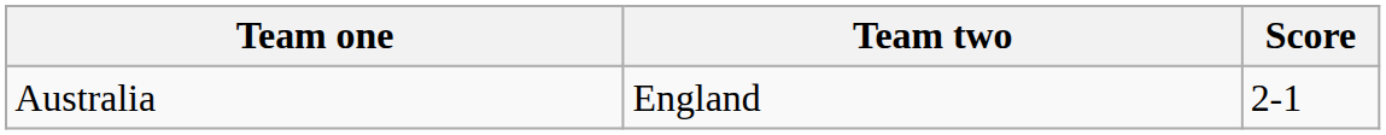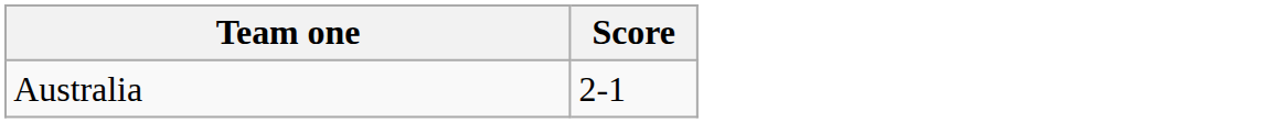 <table class="wikitable">
 <tr>
 <th width=250>Team one</th>
-<th width=250>Team two</th>
 <th width=50>Score</th>
 </tr>
 <tr>
 <td> Australia</td>
-<td> England</td>
 <td>2-1</td>
 </tr>
 </table>
